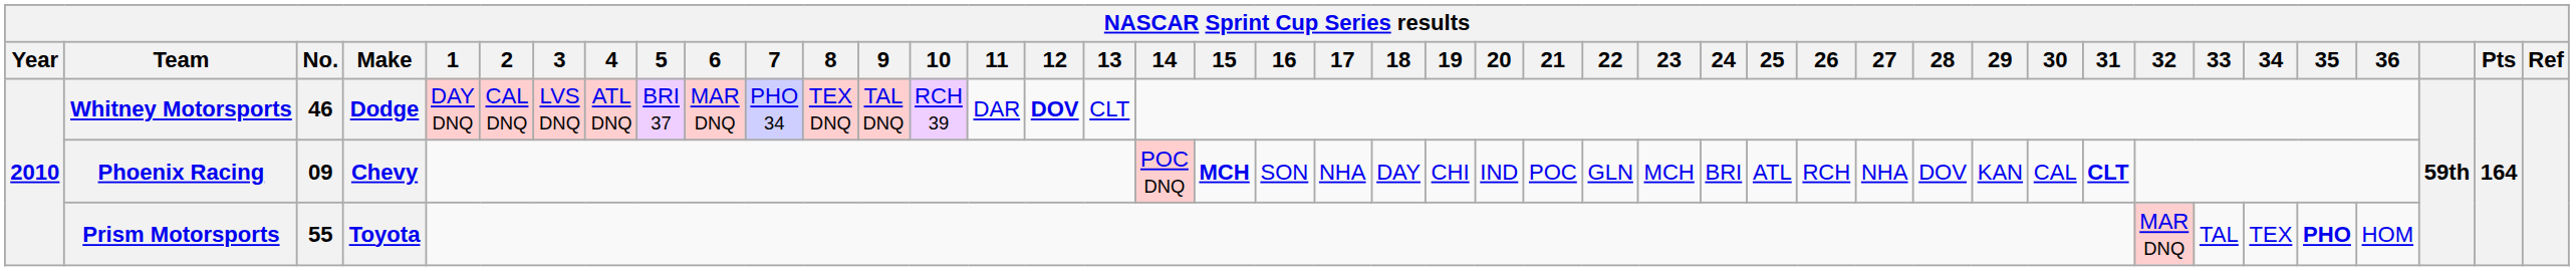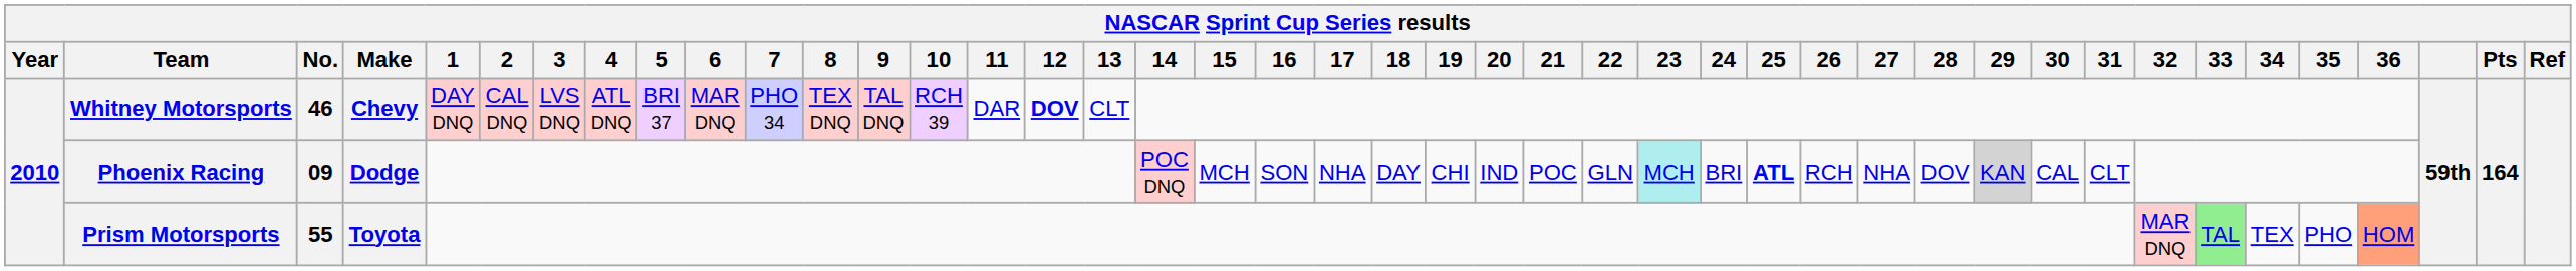 <table class="wikitable" style="text-align:center; font-size:75%">
 <tr>
 <th colspan=45><a href='#'>NASCAR</a> <a href='#'>Sprint Cup Series</a> results</th>
 </tr>
 <tr>
 <th>Year</th>
 <th>Team</th>
 <th>No.</th>
 <th>Make</th>
 <th>1</th>
 <th>2</th>
 <th>3</th>
 <th>4</th>
 <th>5</th>
 <th>6</th>
 <th>7</th>
 <th>8</th>
 <th>9</th>
 <th>10</th>
 <th>11</th>
 <th>12</th>
 <th>13</th>
 <th>14</th>
 <th>15</th>
 <th>16</th>
 <th>17</th>
 <th>18</th>
 <th>19</th>
 <th>20</th>
 <th>21</th>
 <th>22</th>
 <th>23</th>
 <th>24</th>
 <th>25</th>
 <th>26</th>
 <th>27</th>
 <th>28</th>
 <th>29</th>
 <th>30</th>
 <th>31</th>
 <th>32</th>
 <th>33</th>
 <th>34</th>
 <th>35</th>
 <th>36</th>
 <th></th>
 <th>Pts</th>
 <th>Ref</th>
 </tr>
 <tr>
 <th rowspan=3><a href='#'>2010</a></th>
 <th><a href='#'>Whitney Motorsports</a></th>
 <th>46</th>
-<th><a href='#'>Dodge</a></th>
+<th><a href='#'>Chevy</a></th>
 <td style="background:#FFCFCF;"><a href='#'>DAY</a><br><small>DNQ</small></td>
 <td style="background:#FFCFCF;"><a href='#'>CAL</a><br><small>DNQ</small></td>
 <td style="background:#FFCFCF;"><a href='#'>LVS</a><br><small>DNQ</small></td>
 <td style="background:#FFCFCF;"><a href='#'>ATL</a><br><small>DNQ</small></td>
 <td style="background:#EFCFFF;"><a href='#'>BRI</a><br><small>37</small></td>
 <td style="background:#FFCFCF;"><a href='#'>MAR</a><br><small>DNQ</small></td>
 <td style="background:#CFCFFF;"><a href='#'>PHO</a><br><small>34</small></td>
 <td style="background:#FFCFCF;"><a href='#'>TEX</a><br><small>DNQ</small></td>
 <td style="background:#FFCFCF;"><a href='#'>TAL</a><br><small>DNQ</small></td>
 <td style="background:#EFCFFF;"><a href='#'>RCH</a><br><small>39</small></td>
 <td><a href='#'>DAR</a></td>
 <td><strong><a href='#'>DOV</a></strong></td>
 <td><a href='#'>CLT</a></td>
 <td colspan=23></td>
 <th rowspan=3>59th</th>
 <th rowspan=3>164</th>
 <th rowspan=3></th>
 </tr>
 <tr>
 <th><a href='#'>Phoenix Racing</a></th>
 <th>09</th>
-<th><a href='#'>Chevy</a></th>
+<th><a href='#'>Dodge</a></th>
 <td colspan=13></td>
 <td style="background:#FFCFCF;"><a href='#'>POC</a><br><small>DNQ</small></td>
-<td><strong><a href='#'>MCH</a></strong></td>
+<td><a href='#'>MCH</a></td>
 <td><a href='#'>SON</a></td>
 <td><a href='#'>NHA</a></td>
 <td><a href='#'>DAY</a></td>
 <td><a href='#'>CHI</a></td>
 <td><a href='#'>IND</a></td>
 <td><a href='#'>POC</a></td>
 <td><a href='#'>GLN</a></td>
-<td><a href='#'>MCH</a></td>
+<td style="background: paleturquoise;"><a href='#'>MCH</a></td>
 <td><a href='#'>BRI</a></td>
-<td><a href='#'>ATL</a></td>
+<td><strong><a href='#'>ATL</a></strong></td>
 <td><a href='#'>RCH</a></td>
 <td><a href='#'>NHA</a></td>
 <td><a href='#'>DOV</a></td>
-<td><a href='#'>KAN</a></td>
+<td style="background: lightgrey;"><a href='#'>KAN</a></td>
 <td><a href='#'>CAL</a></td>
-<td><strong><a href='#'>CLT</a></strong></td>
+<td><a href='#'>CLT</a></td>
 <td colspan=5></td>
 </tr>
 <tr>
 <th><a href='#'>Prism Motorsports</a></th>
 <th>55</th>
 <th><a href='#'>Toyota</a></th>
 <td colspan=31></td>
 <td style="background:#FFCFCF;"><a href='#'>MAR</a><br><small>DNQ</small></td>
-<td><a href='#'>TAL</a></td>
+<td style="background: lightgreen;"><a href='#'>TAL</a></td>
 <td><a href='#'>TEX</a></td>
-<td><strong><a href='#'>PHO</a></strong></td>
-<td><a href='#'>HOM</a></td>
+<td><a href='#'>PHO</a></td>
+<td style="background: lightsalmon;"><a href='#'>HOM</a></td>
 </tr>
 </table>
